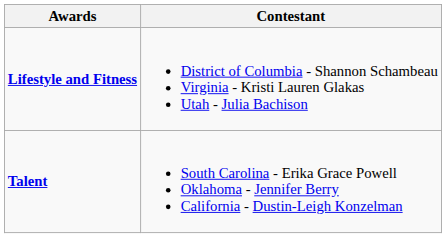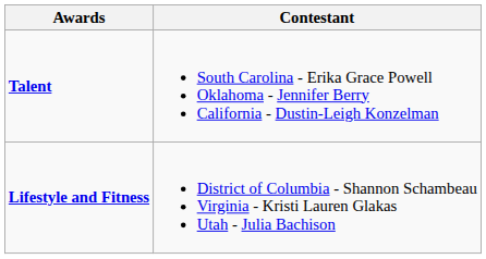 <table class="wikitable">
 <tr>
 <th>Awards</th>
 <th>Contestant</th>
 </tr>
 <tr>
+<td><strong><a href='#'>Talent</a></strong></td>
+<td><br><ul><li> <a href='#'>South Carolina</a> - Erika Grace Powell</li><li> <a href='#'>Oklahoma</a> - <a href='#'>Jennifer Berry</a></li><li> <a href='#'>California</a> - <a href='#'>Dustin-Leigh Konzelman</a></li></ul></td>
+</tr>
+<tr>
 <td><strong><a href='#'>Lifestyle and Fitness</a></strong></td>
 <td><br><ul><li> <a href='#'>District of Columbia</a> - Shannon Schambeau</li><li> <a href='#'>Virginia</a> - Kristi Lauren Glakas</li><li> <a href='#'>Utah</a> - <a href='#'>Julia Bachison</a></li></ul></td>
 </tr>
-<tr>
-<td><strong><a href='#'>Talent</a></strong></td>
-<td><br><ul><li> <a href='#'>South Carolina</a> - Erika Grace Powell</li><li> <a href='#'>Oklahoma</a> - <a href='#'>Jennifer Berry</a></li><li> <a href='#'>California</a> - <a href='#'>Dustin-Leigh Konzelman</a></li></ul></td>
-</tr>
 </table>
